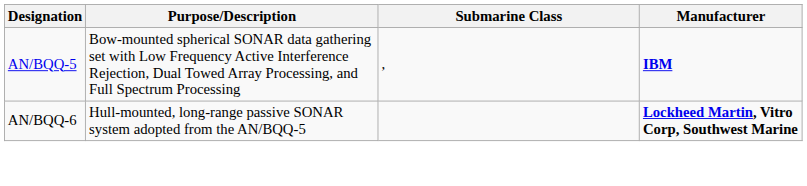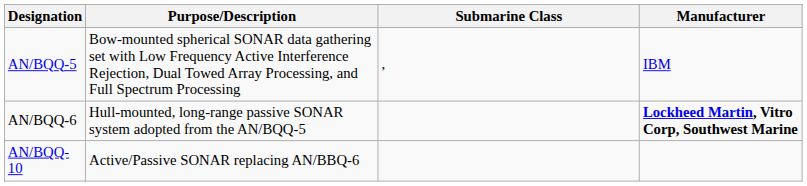 <table class="wikitable sortable">
 <tr>
 <th scope="col">Designation</th>
 <th scope="col" style="width: 500px;">Purpose/Description</th>
 <th scope="col" style="width: 500px;">Submarine Class</th>
 <th scope="col" style="width: 250px;">Manufacturer</th>
 </tr>
 <tr>
 <td><a href='#'>AN/BQQ-5</a></td>
 <td>Bow-mounted spherical SONAR data gathering set with Low Frequency Active Interference Rejection, Dual Towed Array Processing, and Full Spectrum Processing</td>
 <td>, </td>
-<td><strong><a href='#'>IBM</a></strong></td>
+<td><a href='#'>IBM</a></td>
 </tr>
 <tr>
 <td>AN/BQQ-6</td>
 <td>Hull-mounted, long-range passive SONAR system adopted from the AN/BQQ-5</td>
 <td></td>
 <td><strong><a href='#'>Lockheed Martin</a>, Vitro Corp, Southwest Marine</strong></td>
 </tr>
+<tr>
+<td><a href='#'>AN/BQQ-10</a></td>
+<td>Active/Passive SONAR replacing AN/BBQ-6</td>
+<td></td>
+<td></td>
+</tr>
 </table>
